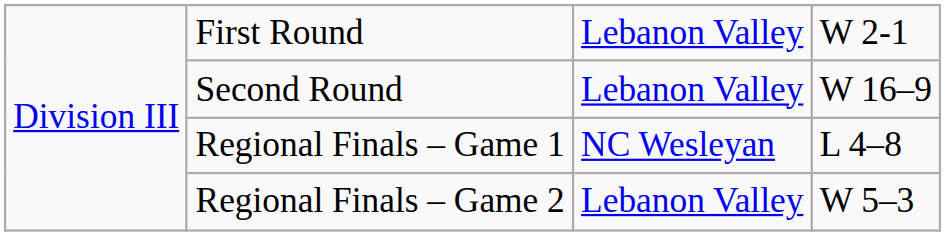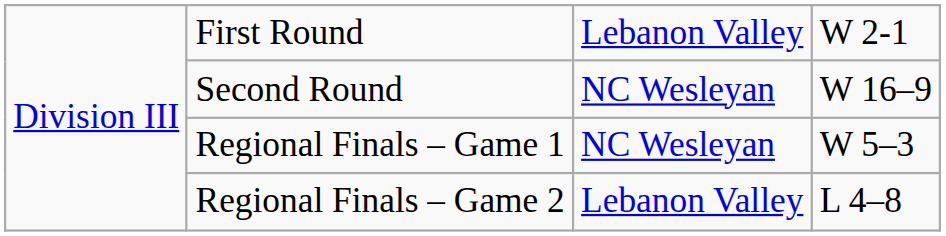 <table class="wikitable">
 <tr>
 <td rowspan="4"><a href='#'>Division III</a></td>
 <td>First Round</td>
 <td><a href='#'>Lebanon Valley</a></td>
 <td>W 2-1</td>
 </tr>
 <tr>
 <td>Second Round</td>
-<td><a href='#'>Lebanon Valley</a></td>
+<td><a href='#'>NC Wesleyan</a></td>
 <td>W 16–9</td>
 </tr>
 <tr>
 <td>Regional Finals – Game 1</td>
 <td><a href='#'>NC Wesleyan</a></td>
-<td>L 4–8</td>
+<td>W 5–3</td>
 </tr>
 <tr>
 <td>Regional Finals – Game 2</td>
 <td><a href='#'>Lebanon Valley</a></td>
-<td>W 5–3</td>
+<td>L 4–8</td>
 </tr>
 </table>
